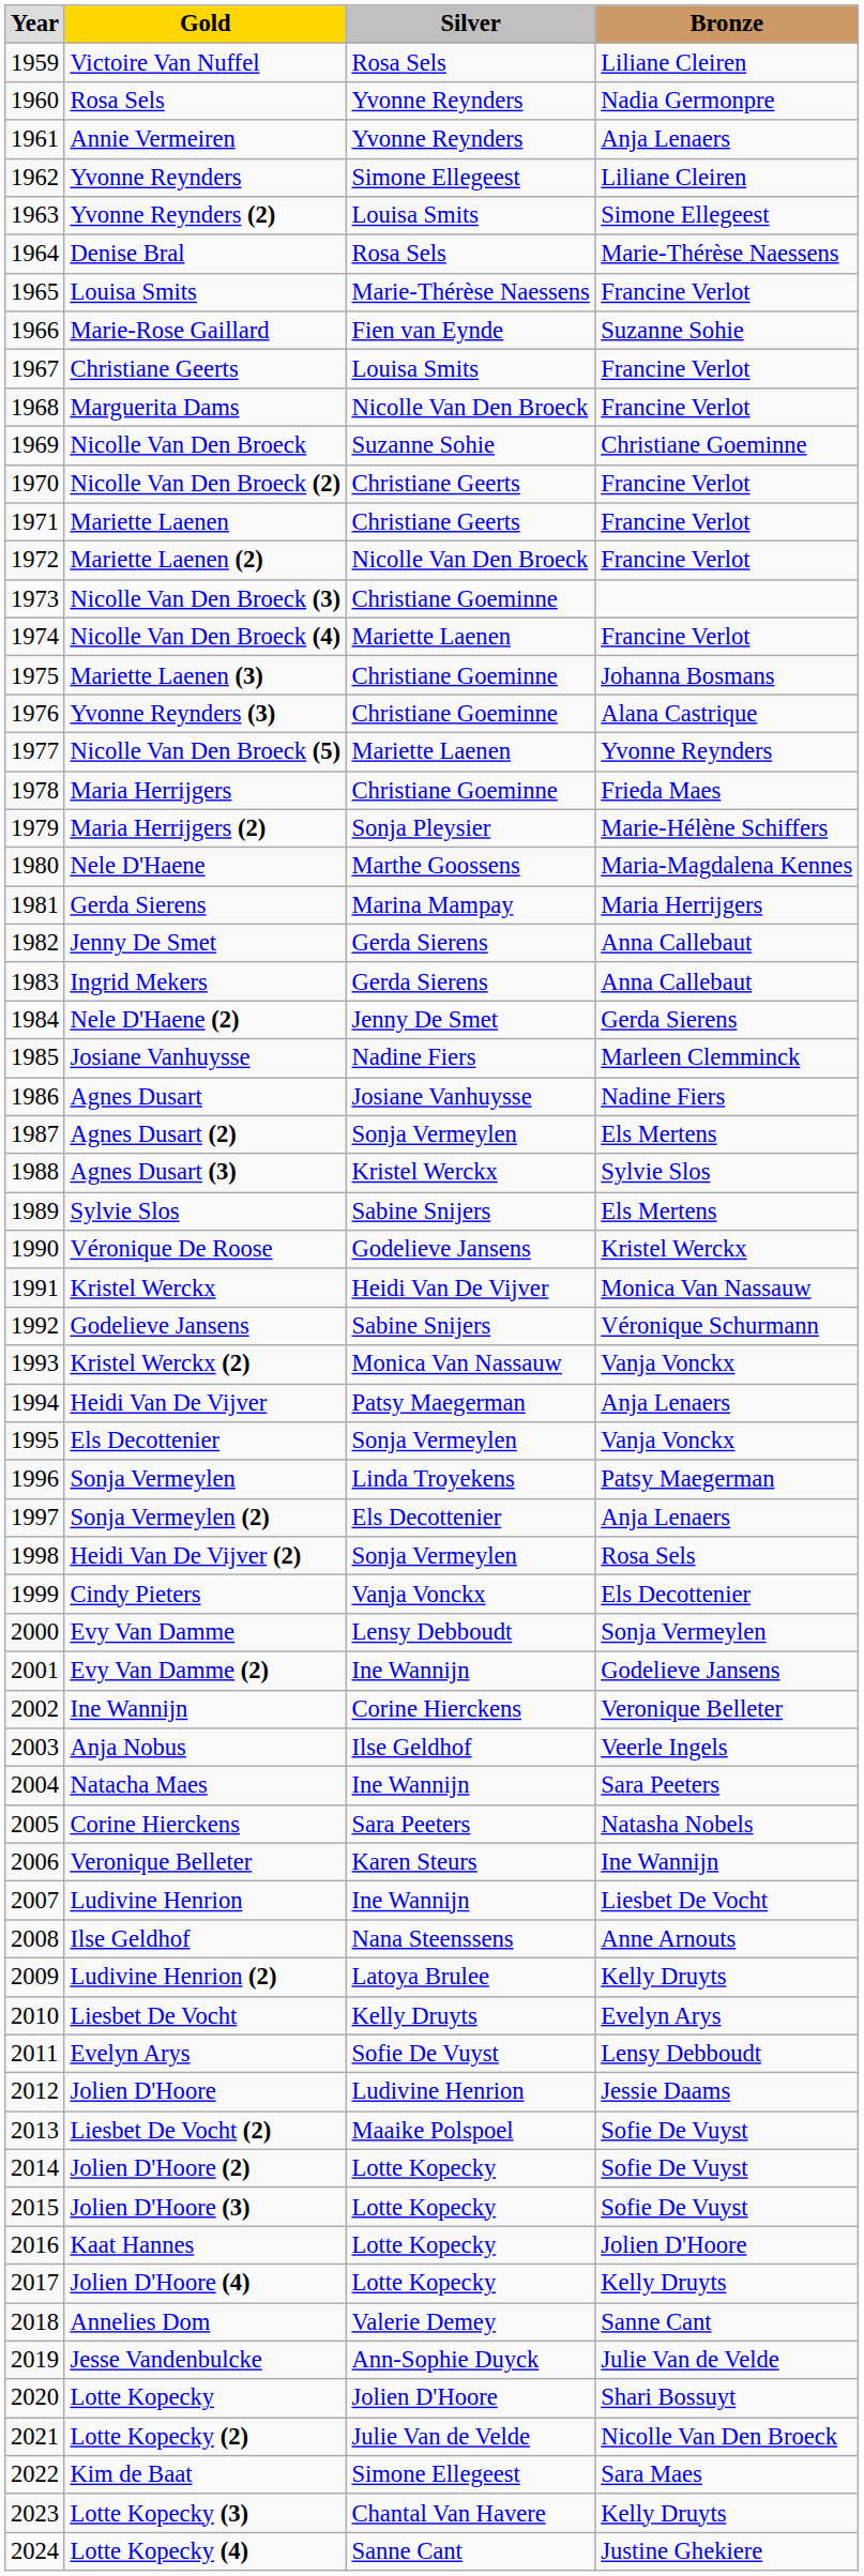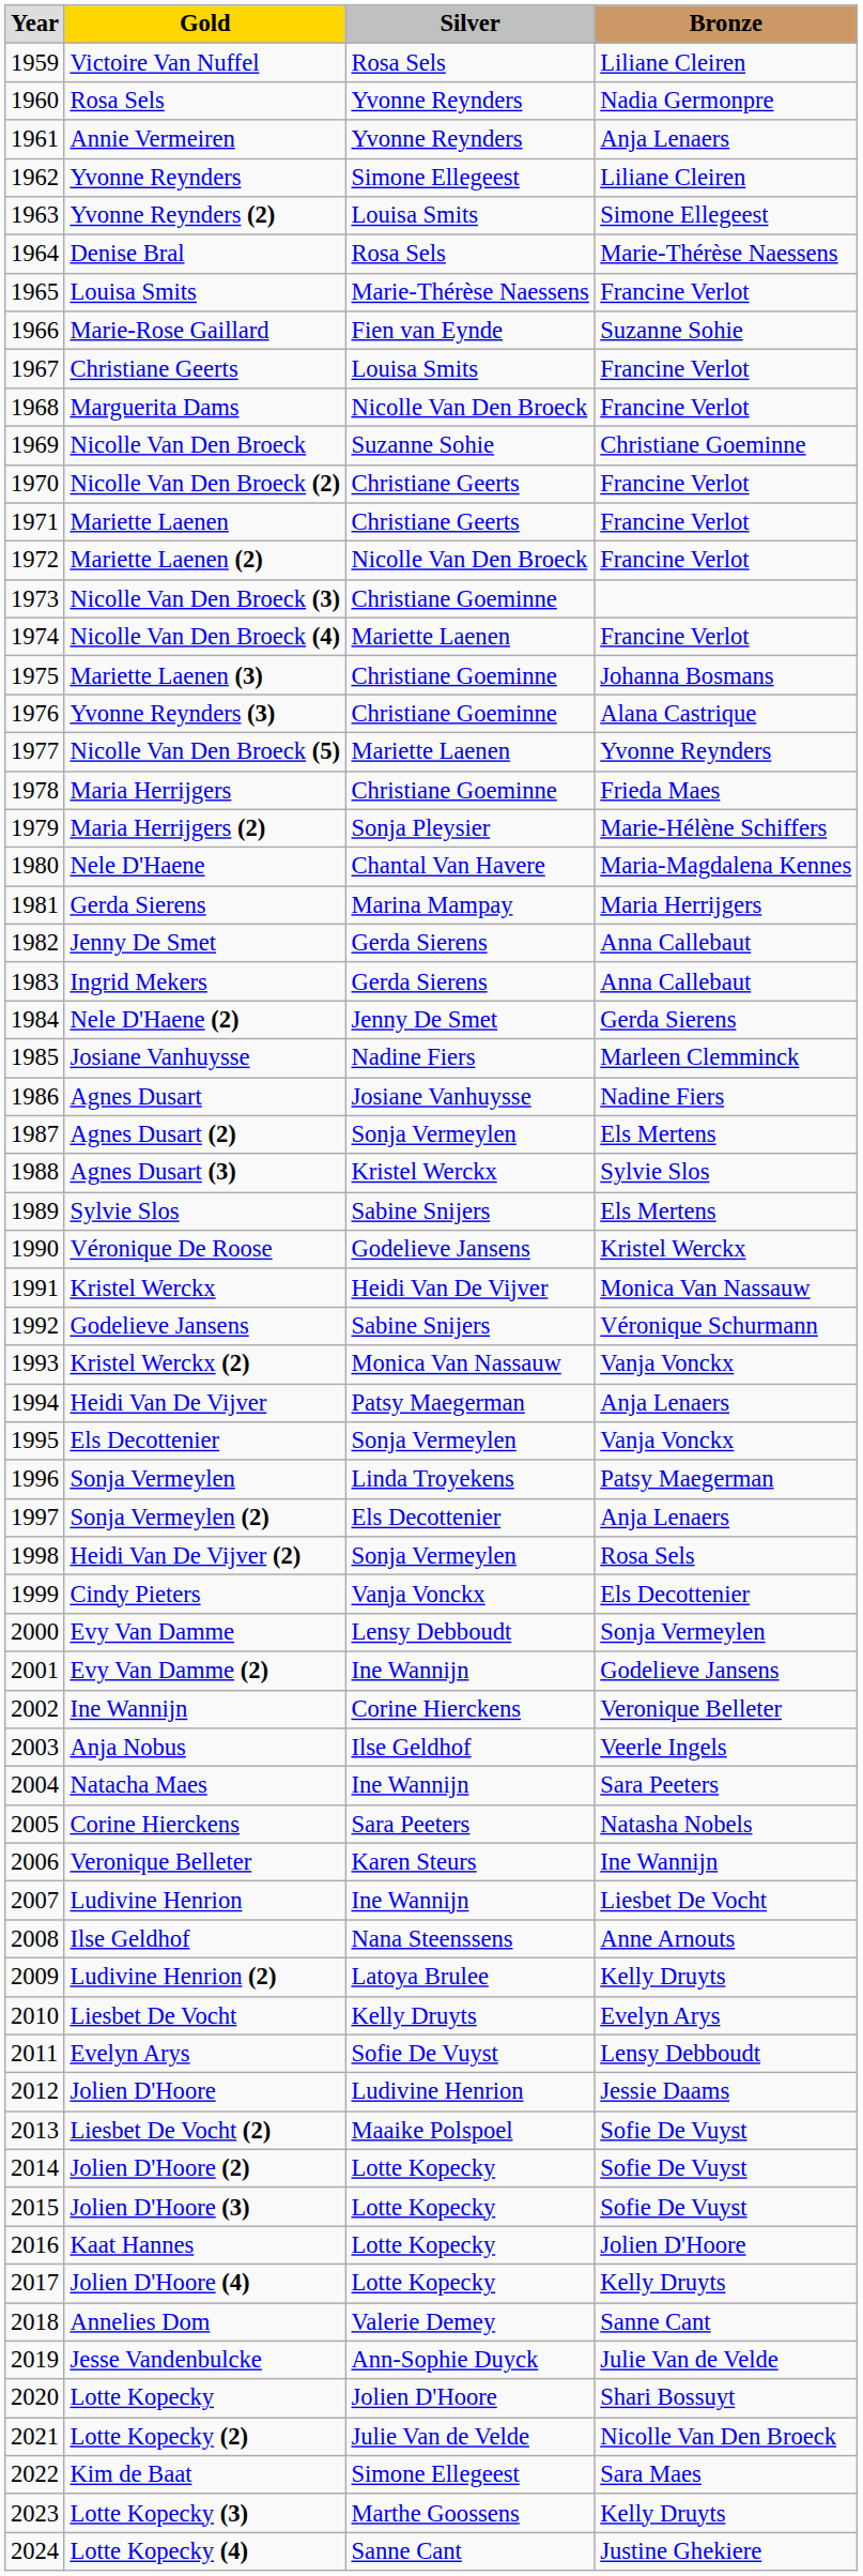 <table class="wikitable" style="text-align:left;">
 <tr>
 <td style="background:#DDDDDD; font-weight:bold; text-align:center;">Year</td>
 <td style="background:gold; font-weight:bold; text-align:center;">Gold</td>
 <td style="background:silver; font-weight:bold; text-align:center;">Silver</td>
 <td style="background:#cc9966; font-weight:bold; text-align:center;">Bronze</td>
 </tr>
 <tr>
 <td>1959</td>
 <td><a href='#'>Victoire Van Nuffel</a></td>
 <td><a href='#'>Rosa Sels</a></td>
 <td><a href='#'>Liliane Cleiren</a></td>
 </tr>
 <tr>
 <td>1960</td>
 <td><a href='#'>Rosa Sels</a></td>
 <td><a href='#'>Yvonne Reynders</a></td>
 <td><a href='#'>Nadia Germonpre</a></td>
 </tr>
 <tr>
 <td>1961</td>
 <td><a href='#'>Annie Vermeiren</a></td>
 <td><a href='#'>Yvonne Reynders</a></td>
 <td><a href='#'>Anja Lenaers</a></td>
 </tr>
 <tr>
 <td>1962</td>
 <td><a href='#'>Yvonne Reynders</a></td>
 <td><a href='#'>Simone Ellegeest</a></td>
 <td><a href='#'>Liliane Cleiren</a></td>
 </tr>
 <tr>
 <td>1963</td>
 <td><a href='#'>Yvonne Reynders</a> <strong>(2)</strong></td>
 <td><a href='#'>Louisa Smits</a></td>
 <td><a href='#'>Simone Ellegeest</a></td>
 </tr>
 <tr>
 <td>1964</td>
 <td><a href='#'>Denise Bral</a></td>
 <td><a href='#'>Rosa Sels</a></td>
 <td><a href='#'>Marie-Thérèse Naessens</a></td>
 </tr>
 <tr>
 <td>1965</td>
 <td><a href='#'>Louisa Smits</a></td>
 <td><a href='#'>Marie-Thérèse Naessens</a></td>
 <td><a href='#'>Francine Verlot</a></td>
 </tr>
 <tr>
 <td>1966</td>
 <td><a href='#'>Marie-Rose Gaillard</a></td>
 <td><a href='#'>Fien van Eynde</a></td>
 <td><a href='#'>Suzanne Sohie</a></td>
 </tr>
 <tr>
 <td>1967</td>
 <td><a href='#'>Christiane Geerts</a></td>
 <td><a href='#'>Louisa Smits</a></td>
 <td><a href='#'>Francine Verlot</a></td>
 </tr>
 <tr>
 <td>1968</td>
 <td><a href='#'>Marguerita Dams</a></td>
 <td><a href='#'>Nicolle Van Den Broeck</a></td>
 <td><a href='#'>Francine Verlot</a></td>
 </tr>
 <tr>
 <td>1969</td>
 <td><a href='#'>Nicolle Van Den Broeck</a></td>
 <td><a href='#'>Suzanne Sohie</a></td>
 <td><a href='#'>Christiane Goeminne</a></td>
 </tr>
 <tr>
 <td>1970</td>
 <td><a href='#'>Nicolle Van Den Broeck</a> <strong>(2)</strong></td>
 <td><a href='#'>Christiane Geerts</a></td>
 <td><a href='#'>Francine Verlot</a></td>
 </tr>
 <tr>
 <td>1971</td>
 <td><a href='#'>Mariette Laenen</a></td>
 <td><a href='#'>Christiane Geerts</a></td>
 <td><a href='#'>Francine Verlot</a></td>
 </tr>
 <tr>
 <td>1972</td>
 <td><a href='#'>Mariette Laenen</a> <strong>(2)</strong></td>
 <td><a href='#'>Nicolle Van Den Broeck</a></td>
 <td><a href='#'>Francine Verlot</a></td>
 </tr>
 <tr>
 <td>1973</td>
 <td><a href='#'>Nicolle Van Den Broeck</a> <strong>(3)</strong></td>
 <td><a href='#'>Christiane Goeminne</a></td>
 <td></td>
 </tr>
 <tr>
 <td>1974</td>
 <td><a href='#'>Nicolle Van Den Broeck</a> <strong>(4)</strong></td>
 <td><a href='#'>Mariette Laenen</a></td>
 <td><a href='#'>Francine Verlot</a></td>
 </tr>
 <tr>
 <td>1975</td>
 <td><a href='#'>Mariette Laenen</a> <strong>(3)</strong></td>
 <td><a href='#'>Christiane Goeminne</a></td>
 <td><a href='#'>Johanna Bosmans</a></td>
 </tr>
 <tr>
 <td>1976</td>
 <td><a href='#'>Yvonne Reynders</a> <strong>(3)</strong></td>
 <td><a href='#'>Christiane Goeminne</a></td>
 <td><a href='#'>Alana Castrique</a></td>
 </tr>
 <tr>
 <td>1977</td>
 <td><a href='#'>Nicolle Van Den Broeck</a> <strong>(5)</strong></td>
 <td><a href='#'>Mariette Laenen</a></td>
 <td><a href='#'>Yvonne Reynders</a></td>
 </tr>
 <tr>
 <td>1978</td>
 <td><a href='#'>Maria Herrijgers</a></td>
 <td><a href='#'>Christiane Goeminne</a></td>
 <td><a href='#'>Frieda Maes</a></td>
 </tr>
 <tr>
 <td>1979</td>
 <td><a href='#'>Maria Herrijgers</a> <strong>(2)</strong></td>
 <td><a href='#'>Sonja Pleysier</a></td>
 <td><a href='#'>Marie-Hélène Schiffers</a></td>
 </tr>
 <tr>
 <td>1980</td>
 <td><a href='#'>Nele D'Haene</a></td>
-<td><a href='#'>Marthe Goossens</a></td>
+<td><a href='#'>Chantal Van Havere</a></td>
 <td><a href='#'>Maria-Magdalena Kennes</a></td>
 </tr>
 <tr>
 <td>1981</td>
 <td><a href='#'>Gerda Sierens</a></td>
 <td><a href='#'>Marina Mampay</a></td>
 <td><a href='#'>Maria Herrijgers</a></td>
 </tr>
 <tr>
 <td>1982</td>
 <td><a href='#'>Jenny De Smet</a></td>
 <td><a href='#'>Gerda Sierens</a></td>
 <td><a href='#'>Anna Callebaut</a></td>
 </tr>
 <tr>
 <td>1983</td>
 <td><a href='#'>Ingrid Mekers</a></td>
 <td><a href='#'>Gerda Sierens</a></td>
 <td><a href='#'>Anna Callebaut</a></td>
 </tr>
 <tr>
 <td>1984</td>
 <td><a href='#'>Nele D'Haene</a> <strong>(2)</strong></td>
 <td><a href='#'>Jenny De Smet</a></td>
 <td><a href='#'>Gerda Sierens</a></td>
 </tr>
 <tr>
 <td>1985</td>
 <td><a href='#'>Josiane Vanhuysse</a></td>
 <td><a href='#'>Nadine Fiers</a></td>
 <td><a href='#'>Marleen Clemminck</a></td>
 </tr>
 <tr>
 <td>1986</td>
 <td><a href='#'>Agnes Dusart</a></td>
 <td><a href='#'>Josiane Vanhuysse</a></td>
 <td><a href='#'>Nadine Fiers</a></td>
 </tr>
 <tr>
 <td>1987</td>
 <td><a href='#'>Agnes Dusart</a> <strong>(2)</strong></td>
 <td><a href='#'>Sonja Vermeylen</a></td>
 <td><a href='#'>Els Mertens</a></td>
 </tr>
 <tr>
 <td>1988</td>
 <td><a href='#'>Agnes Dusart</a> <strong>(3)</strong></td>
 <td><a href='#'>Kristel Werckx</a></td>
 <td><a href='#'>Sylvie Slos</a></td>
 </tr>
 <tr>
 <td>1989</td>
 <td><a href='#'>Sylvie Slos</a></td>
 <td><a href='#'>Sabine Snijers</a></td>
 <td><a href='#'>Els Mertens</a></td>
 </tr>
 <tr>
 <td>1990</td>
 <td><a href='#'>Véronique De Roose</a></td>
 <td><a href='#'>Godelieve Jansens</a></td>
 <td><a href='#'>Kristel Werckx</a></td>
 </tr>
 <tr>
 <td>1991</td>
 <td><a href='#'>Kristel Werckx</a></td>
 <td><a href='#'>Heidi Van De Vijver</a></td>
 <td><a href='#'>Monica Van Nassauw</a></td>
 </tr>
 <tr>
 <td>1992</td>
 <td><a href='#'>Godelieve Jansens</a></td>
 <td><a href='#'>Sabine Snijers</a></td>
 <td><a href='#'>Véronique Schurmann</a></td>
 </tr>
 <tr>
 <td>1993</td>
 <td><a href='#'>Kristel Werckx</a> <strong>(2)</strong></td>
 <td><a href='#'>Monica Van Nassauw</a></td>
 <td><a href='#'>Vanja Vonckx</a></td>
 </tr>
 <tr>
 <td>1994</td>
 <td><a href='#'>Heidi Van De Vijver</a></td>
 <td><a href='#'>Patsy Maegerman</a></td>
 <td><a href='#'>Anja Lenaers</a></td>
 </tr>
 <tr>
 <td>1995</td>
 <td><a href='#'>Els Decottenier</a></td>
 <td><a href='#'>Sonja Vermeylen</a></td>
 <td><a href='#'>Vanja Vonckx</a></td>
 </tr>
 <tr>
 <td>1996</td>
 <td><a href='#'>Sonja Vermeylen</a></td>
 <td><a href='#'>Linda Troyekens</a></td>
 <td><a href='#'>Patsy Maegerman</a></td>
 </tr>
 <tr>
 <td>1997</td>
 <td><a href='#'>Sonja Vermeylen</a> <strong>(2)</strong></td>
 <td><a href='#'>Els Decottenier</a></td>
 <td><a href='#'>Anja Lenaers</a></td>
 </tr>
 <tr>
 <td>1998</td>
 <td><a href='#'>Heidi Van De Vijver</a> <strong>(2)</strong></td>
 <td><a href='#'>Sonja Vermeylen</a></td>
 <td><a href='#'>Rosa Sels</a></td>
 </tr>
 <tr>
 <td>1999</td>
 <td><a href='#'>Cindy Pieters</a></td>
 <td><a href='#'>Vanja Vonckx</a></td>
 <td><a href='#'>Els Decottenier</a></td>
 </tr>
 <tr>
 <td>2000</td>
 <td><a href='#'>Evy Van Damme</a></td>
 <td><a href='#'>Lensy Debboudt</a></td>
 <td><a href='#'>Sonja Vermeylen</a></td>
 </tr>
 <tr>
 <td>2001</td>
 <td><a href='#'>Evy Van Damme</a> <strong>(2)</strong></td>
 <td><a href='#'>Ine Wannijn</a></td>
 <td><a href='#'>Godelieve Jansens</a></td>
 </tr>
 <tr>
 <td>2002</td>
 <td><a href='#'>Ine Wannijn</a></td>
 <td><a href='#'>Corine Hierckens</a></td>
 <td><a href='#'>Veronique Belleter</a></td>
 </tr>
 <tr>
 <td>2003</td>
 <td><a href='#'>Anja Nobus</a></td>
 <td><a href='#'>Ilse Geldhof</a></td>
 <td><a href='#'>Veerle Ingels</a></td>
 </tr>
 <tr>
 <td>2004</td>
 <td><a href='#'>Natacha Maes</a></td>
 <td><a href='#'>Ine Wannijn</a></td>
 <td><a href='#'>Sara Peeters</a></td>
 </tr>
 <tr>
 <td>2005</td>
 <td><a href='#'>Corine Hierckens</a></td>
 <td><a href='#'>Sara Peeters</a></td>
 <td><a href='#'>Natasha Nobels</a></td>
 </tr>
 <tr>
 <td>2006</td>
 <td><a href='#'>Veronique Belleter</a></td>
 <td><a href='#'>Karen Steurs</a></td>
 <td><a href='#'>Ine Wannijn</a></td>
 </tr>
 <tr>
 <td>2007</td>
 <td><a href='#'>Ludivine Henrion</a></td>
 <td><a href='#'>Ine Wannijn</a></td>
 <td><a href='#'>Liesbet De Vocht</a></td>
 </tr>
 <tr>
 <td>2008</td>
 <td><a href='#'>Ilse Geldhof</a></td>
 <td><a href='#'>Nana Steenssens</a></td>
 <td><a href='#'>Anne Arnouts</a></td>
 </tr>
 <tr>
 <td>2009</td>
 <td><a href='#'>Ludivine Henrion</a> <strong>(2)</strong></td>
 <td><a href='#'>Latoya Brulee</a></td>
 <td><a href='#'>Kelly Druyts</a></td>
 </tr>
 <tr>
 <td>2010</td>
 <td><a href='#'>Liesbet De Vocht</a></td>
 <td><a href='#'>Kelly Druyts</a></td>
 <td><a href='#'>Evelyn Arys</a></td>
 </tr>
 <tr>
 <td>2011</td>
 <td><a href='#'>Evelyn Arys</a></td>
 <td><a href='#'>Sofie De Vuyst</a></td>
 <td><a href='#'>Lensy Debboudt</a></td>
 </tr>
 <tr>
 <td>2012</td>
 <td><a href='#'>Jolien D'Hoore</a></td>
 <td><a href='#'>Ludivine Henrion</a></td>
 <td><a href='#'>Jessie Daams</a></td>
 </tr>
 <tr>
 <td>2013</td>
 <td><a href='#'>Liesbet De Vocht</a> <strong>(2)</strong></td>
 <td><a href='#'>Maaike Polspoel</a></td>
 <td><a href='#'>Sofie De Vuyst</a></td>
 </tr>
 <tr>
 <td>2014</td>
 <td><a href='#'>Jolien D'Hoore</a> <strong>(2)</strong></td>
 <td><a href='#'>Lotte Kopecky</a></td>
 <td><a href='#'>Sofie De Vuyst</a></td>
 </tr>
 <tr>
 <td>2015</td>
 <td><a href='#'>Jolien D'Hoore</a> <strong>(3)</strong></td>
 <td><a href='#'>Lotte Kopecky</a></td>
 <td><a href='#'>Sofie De Vuyst</a></td>
 </tr>
 <tr>
 <td>2016</td>
 <td><a href='#'>Kaat Hannes</a></td>
 <td><a href='#'>Lotte Kopecky</a></td>
 <td><a href='#'>Jolien D'Hoore</a></td>
 </tr>
 <tr>
 <td>2017</td>
 <td><a href='#'>Jolien D'Hoore</a> <strong>(4)</strong></td>
 <td><a href='#'>Lotte Kopecky</a></td>
 <td><a href='#'>Kelly Druyts</a></td>
 </tr>
 <tr>
 <td>2018</td>
 <td><a href='#'>Annelies Dom</a></td>
 <td><a href='#'>Valerie Demey</a></td>
 <td><a href='#'>Sanne Cant</a></td>
 </tr>
 <tr>
 <td>2019</td>
 <td><a href='#'>Jesse Vandenbulcke</a></td>
 <td><a href='#'>Ann-Sophie Duyck</a></td>
 <td><a href='#'>Julie Van de Velde</a></td>
 </tr>
 <tr>
 <td>2020</td>
 <td><a href='#'>Lotte Kopecky</a></td>
 <td><a href='#'>Jolien D'Hoore</a></td>
 <td><a href='#'>Shari Bossuyt</a></td>
 </tr>
 <tr>
 <td>2021</td>
 <td><a href='#'>Lotte Kopecky</a> <strong>(2)</strong></td>
 <td><a href='#'>Julie Van de Velde</a></td>
 <td><a href='#'>Nicolle Van Den Broeck</a></td>
 </tr>
 <tr>
 <td>2022</td>
 <td><a href='#'>Kim de Baat</a></td>
 <td><a href='#'>Simone Ellegeest</a></td>
 <td><a href='#'>Sara Maes</a></td>
 </tr>
 <tr>
 <td>2023</td>
 <td><a href='#'>Lotte Kopecky</a> <strong>(3)</strong></td>
-<td><a href='#'>Chantal Van Havere</a></td>
+<td><a href='#'>Marthe Goossens</a></td>
 <td><a href='#'>Kelly Druyts</a></td>
 </tr>
 <tr>
 <td>2024</td>
 <td><a href='#'>Lotte Kopecky</a> <strong>(4)</strong></td>
 <td><a href='#'>Sanne Cant</a></td>
 <td><a href='#'>Justine Ghekiere</a></td>
 </tr>
 </table>
